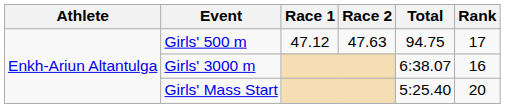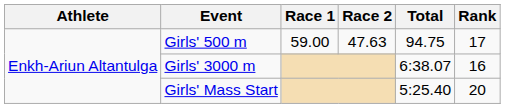 <table class="wikitable">
 <tr>
 <th>Athlete</th>
 <th>Event</th>
 <th>Race 1</th>
 <th>Race 2</th>
 <th>Total</th>
 <th>Rank</th>
 </tr>
 <tr>
 <td rowspan=3><a href='#'>Enkh-Ariun Altantulga</a></td>
 <td><a href='#'>Girls' 500 m</a></td>
-<td align="center">47.12</td>
+<td align="center">59.00</td>
 <td align="center">47.63</td>
 <td align="center">94.75</td>
 <td align="center">17</td>
 </tr>
 <tr>
 <td><a href='#'>Girls' 3000 m</a></td>
 <td colspan=2 bgcolor="wheat"></td>
 <td align="center">6:38.07</td>
 <td align="center">16</td>
 </tr>
 <tr>
 <td><a href='#'>Girls' Mass Start</a></td>
 <td colspan=2 bgcolor="wheat"></td>
 <td align="center">5:25.40</td>
 <td align="center">20</td>
 </tr>
 </table>
